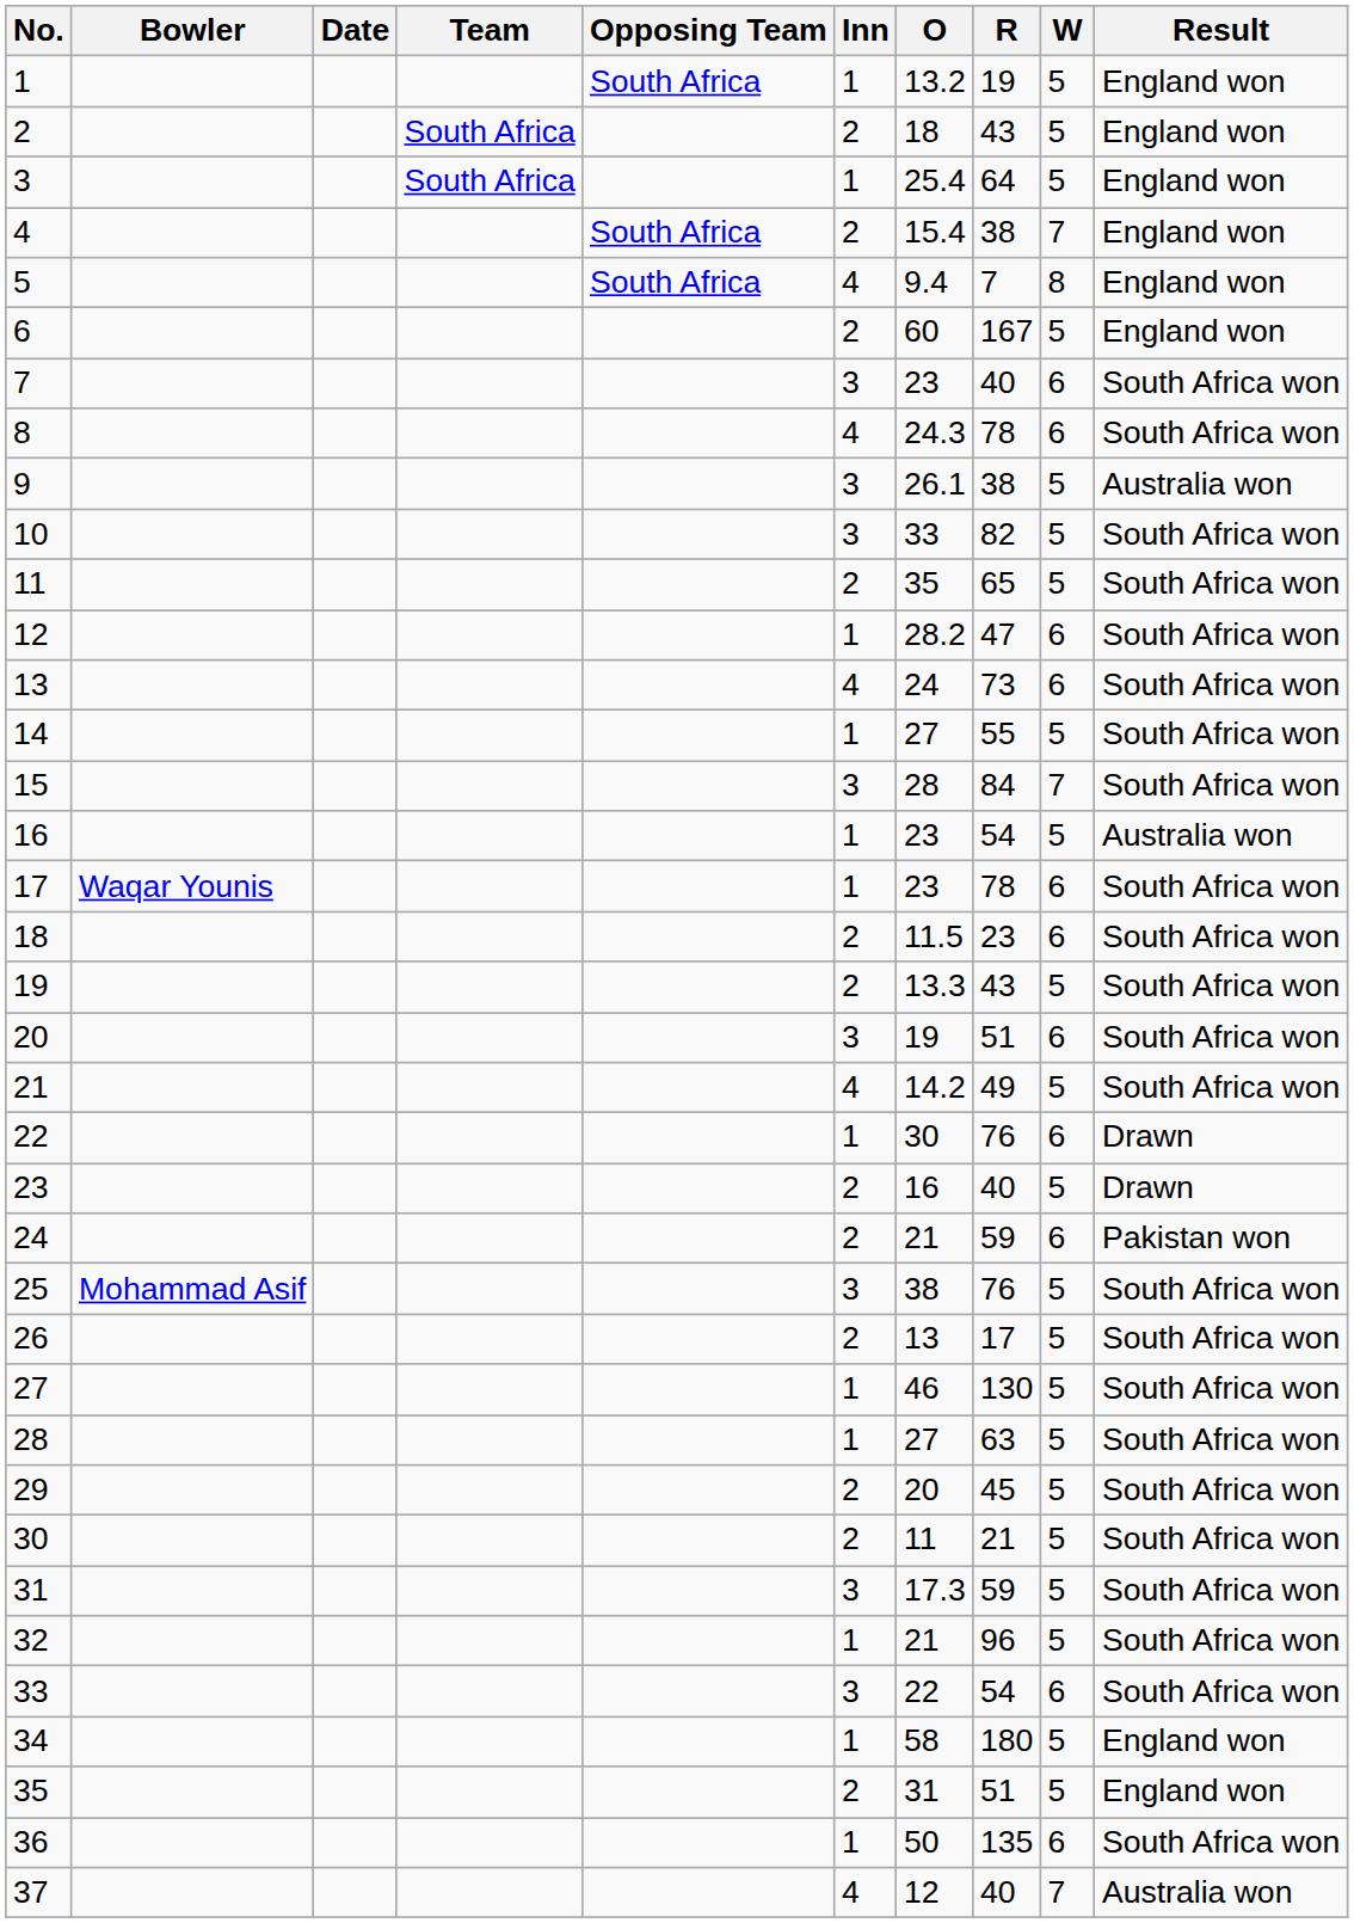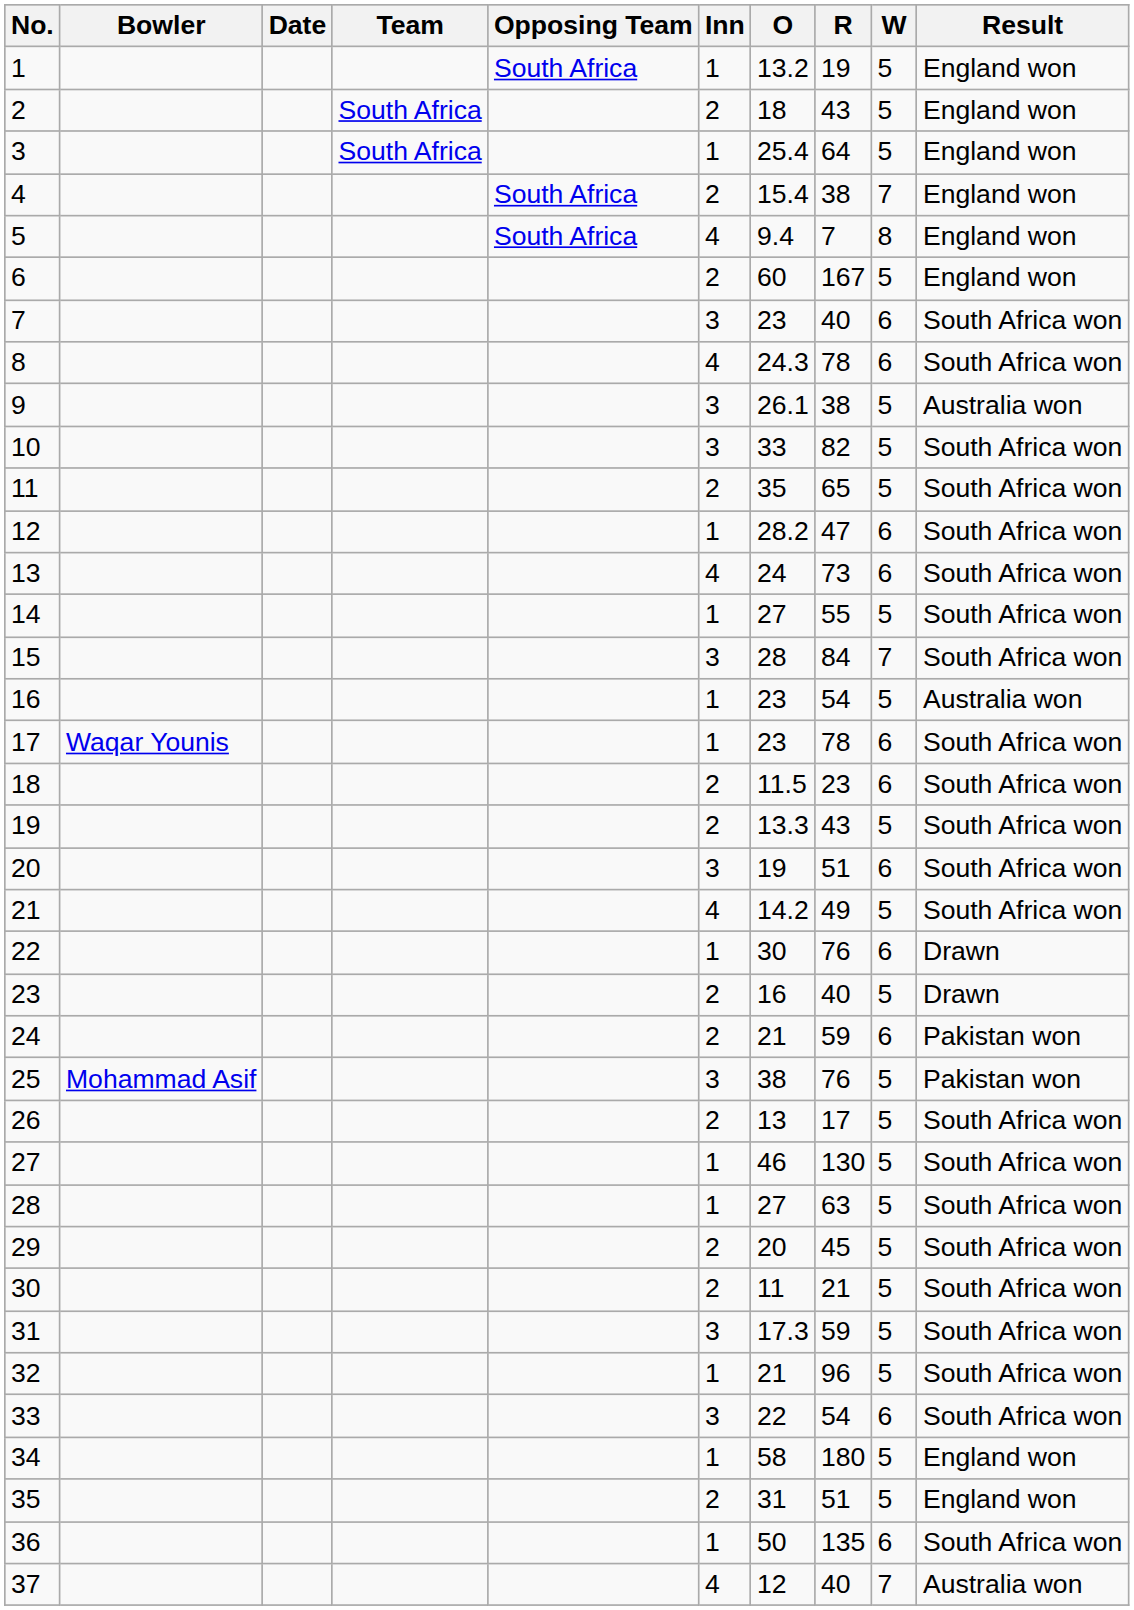 <table class="wikitable sortable">
 <tr>
 <th>No.</th>
 <th>Bowler</th>
 <th>Date</th>
 <th>Team</th>
 <th>Opposing Team</th>
 <th scope="col" style="width:20px;">Inn</th>
 <th scope="col" style="width:20px;">O</th>
 <th scope="col" style="width:20px;">R</th>
 <th scope="col" style="width:20px;">W</th>
 <th>Result</th>
 </tr>
 <tr>
 <td>1</td>
 <td></td>
 <td></td>
 <td></td>
 <td><a href='#'>South Africa</a></td>
 <td>1</td>
 <td>13.2</td>
 <td>19</td>
 <td>5</td>
 <td>England won</td>
 </tr>
 <tr>
 <td>2</td>
 <td></td>
 <td></td>
 <td><a href='#'>South Africa</a></td>
 <td></td>
 <td>2</td>
 <td>18</td>
 <td>43</td>
 <td>5</td>
 <td>England won</td>
 </tr>
 <tr>
 <td>3</td>
 <td></td>
 <td></td>
 <td><a href='#'>South Africa</a></td>
 <td></td>
 <td>1</td>
 <td>25.4</td>
 <td>64</td>
 <td>5</td>
 <td>England won</td>
 </tr>
 <tr>
 <td>4</td>
 <td></td>
 <td></td>
 <td></td>
 <td><a href='#'>South Africa</a></td>
 <td>2</td>
 <td>15.4</td>
 <td>38</td>
 <td>7</td>
 <td>England won</td>
 </tr>
 <tr>
 <td>5</td>
 <td></td>
 <td></td>
 <td></td>
 <td><a href='#'>South Africa</a></td>
 <td>4</td>
 <td>9.4</td>
 <td>7</td>
 <td>8</td>
 <td>England won</td>
 </tr>
 <tr>
 <td>6</td>
 <td></td>
 <td></td>
 <td></td>
 <td></td>
 <td>2</td>
 <td>60</td>
 <td>167</td>
 <td>5</td>
 <td>England won</td>
 </tr>
 <tr>
 <td>7</td>
 <td></td>
 <td></td>
 <td></td>
 <td></td>
 <td>3</td>
 <td>23</td>
 <td>40</td>
 <td>6</td>
 <td>South Africa won</td>
 </tr>
 <tr>
 <td>8</td>
 <td></td>
 <td></td>
 <td></td>
 <td></td>
 <td>4</td>
 <td>24.3</td>
 <td>78</td>
 <td>6</td>
 <td>South Africa won</td>
 </tr>
 <tr>
 <td>9</td>
 <td></td>
 <td></td>
 <td></td>
 <td></td>
 <td>3</td>
 <td>26.1</td>
 <td>38</td>
 <td>5</td>
 <td>Australia won</td>
 </tr>
 <tr>
 <td>10</td>
 <td></td>
 <td></td>
 <td></td>
 <td></td>
 <td>3</td>
 <td>33</td>
 <td>82</td>
 <td>5</td>
 <td>South Africa won</td>
 </tr>
 <tr>
 <td>11</td>
 <td></td>
 <td></td>
 <td></td>
 <td></td>
 <td>2</td>
 <td>35</td>
 <td>65</td>
 <td>5</td>
 <td>South Africa won</td>
 </tr>
 <tr>
 <td>12</td>
 <td></td>
 <td></td>
 <td></td>
 <td></td>
 <td>1</td>
 <td>28.2</td>
 <td>47</td>
 <td>6</td>
 <td>South Africa won</td>
 </tr>
 <tr>
 <td>13</td>
 <td></td>
 <td></td>
 <td></td>
 <td></td>
 <td>4</td>
 <td>24</td>
 <td>73</td>
 <td>6</td>
 <td>South Africa won</td>
 </tr>
 <tr>
 <td>14</td>
 <td></td>
 <td></td>
 <td></td>
 <td></td>
 <td>1</td>
 <td>27</td>
 <td>55</td>
 <td>5</td>
 <td>South Africa won</td>
 </tr>
 <tr>
 <td>15</td>
 <td></td>
 <td></td>
 <td></td>
 <td></td>
 <td>3</td>
 <td>28</td>
 <td>84</td>
 <td>7</td>
 <td>South Africa won</td>
 </tr>
 <tr>
 <td>16</td>
 <td></td>
 <td></td>
 <td></td>
 <td></td>
 <td>1</td>
 <td>23</td>
 <td>54</td>
 <td>5</td>
 <td>Australia won</td>
 </tr>
 <tr>
 <td>17</td>
 <td><a href='#'>Waqar Younis</a></td>
 <td></td>
 <td></td>
 <td></td>
 <td>1</td>
 <td>23</td>
 <td>78</td>
 <td>6</td>
 <td>South Africa won</td>
 </tr>
 <tr>
 <td>18</td>
 <td></td>
 <td></td>
 <td></td>
 <td></td>
 <td>2</td>
 <td>11.5</td>
 <td>23</td>
 <td>6</td>
 <td>South Africa won</td>
 </tr>
 <tr>
 <td>19</td>
 <td></td>
 <td></td>
 <td></td>
 <td></td>
 <td>2</td>
 <td>13.3</td>
 <td>43</td>
 <td>5</td>
 <td>South Africa won</td>
 </tr>
 <tr>
 <td>20</td>
 <td></td>
 <td></td>
 <td></td>
 <td></td>
 <td>3</td>
 <td>19</td>
 <td>51</td>
 <td>6</td>
 <td>South Africa won</td>
 </tr>
 <tr>
 <td>21</td>
 <td></td>
 <td></td>
 <td></td>
 <td></td>
 <td>4</td>
 <td>14.2</td>
 <td>49</td>
 <td>5</td>
 <td>South Africa won</td>
 </tr>
 <tr>
 <td>22</td>
 <td></td>
 <td></td>
 <td></td>
 <td></td>
 <td>1</td>
 <td>30</td>
 <td>76</td>
 <td>6</td>
 <td>Drawn</td>
 </tr>
 <tr>
 <td>23</td>
 <td></td>
 <td></td>
 <td></td>
 <td></td>
 <td>2</td>
 <td>16</td>
 <td>40</td>
 <td>5</td>
 <td>Drawn</td>
 </tr>
 <tr>
 <td>24</td>
 <td></td>
 <td></td>
 <td></td>
 <td></td>
 <td>2</td>
 <td>21</td>
 <td>59</td>
 <td>6</td>
 <td>Pakistan won</td>
 </tr>
 <tr>
 <td>25</td>
 <td><a href='#'>Mohammad Asif</a></td>
 <td></td>
 <td></td>
 <td></td>
 <td>3</td>
 <td>38</td>
 <td>76</td>
 <td>5</td>
-<td>South Africa won</td>
+<td>Pakistan won</td>
 </tr>
 <tr>
 <td>26</td>
 <td></td>
 <td></td>
 <td></td>
 <td></td>
 <td>2</td>
 <td>13</td>
 <td>17</td>
 <td>5</td>
 <td>South Africa won</td>
 </tr>
 <tr>
 <td>27</td>
 <td></td>
 <td></td>
 <td></td>
 <td></td>
 <td>1</td>
 <td>46</td>
 <td>130</td>
 <td>5</td>
 <td>South Africa won</td>
 </tr>
 <tr>
 <td>28</td>
 <td></td>
 <td></td>
 <td></td>
 <td></td>
 <td>1</td>
 <td>27</td>
 <td>63</td>
 <td>5</td>
 <td>South Africa won</td>
 </tr>
 <tr>
 <td>29</td>
 <td></td>
 <td></td>
 <td></td>
 <td></td>
 <td>2</td>
 <td>20</td>
 <td>45</td>
 <td>5</td>
 <td>South Africa won</td>
 </tr>
 <tr>
 <td>30</td>
 <td></td>
 <td></td>
 <td></td>
 <td></td>
 <td>2</td>
 <td>11</td>
 <td>21</td>
 <td>5</td>
 <td>South Africa won</td>
 </tr>
 <tr>
 <td>31</td>
 <td></td>
 <td></td>
 <td></td>
 <td></td>
 <td>3</td>
 <td>17.3</td>
 <td>59</td>
 <td>5</td>
 <td>South Africa won</td>
 </tr>
 <tr>
 <td>32</td>
 <td></td>
 <td></td>
 <td></td>
 <td></td>
 <td>1</td>
 <td>21</td>
 <td>96</td>
 <td>5</td>
 <td>South Africa won</td>
 </tr>
 <tr>
 <td>33</td>
 <td></td>
 <td></td>
 <td></td>
 <td></td>
 <td>3</td>
 <td>22</td>
 <td>54</td>
 <td>6</td>
 <td>South Africa won</td>
 </tr>
 <tr>
 <td>34</td>
 <td></td>
 <td></td>
 <td></td>
 <td></td>
 <td>1</td>
 <td>58</td>
 <td>180</td>
 <td>5</td>
 <td>England won</td>
 </tr>
 <tr>
 <td>35</td>
 <td></td>
 <td></td>
 <td></td>
 <td></td>
 <td>2</td>
 <td>31</td>
 <td>51</td>
 <td>5</td>
 <td>England won</td>
 </tr>
 <tr>
 <td>36</td>
 <td></td>
 <td></td>
 <td></td>
 <td></td>
 <td>1</td>
 <td>50</td>
 <td>135</td>
 <td>6</td>
 <td>South Africa won</td>
 </tr>
 <tr>
 <td>37</td>
 <td></td>
 <td></td>
 <td></td>
 <td></td>
 <td>4</td>
 <td>12</td>
 <td>40</td>
 <td>7</td>
 <td>Australia won</td>
 </tr>
 </table>
